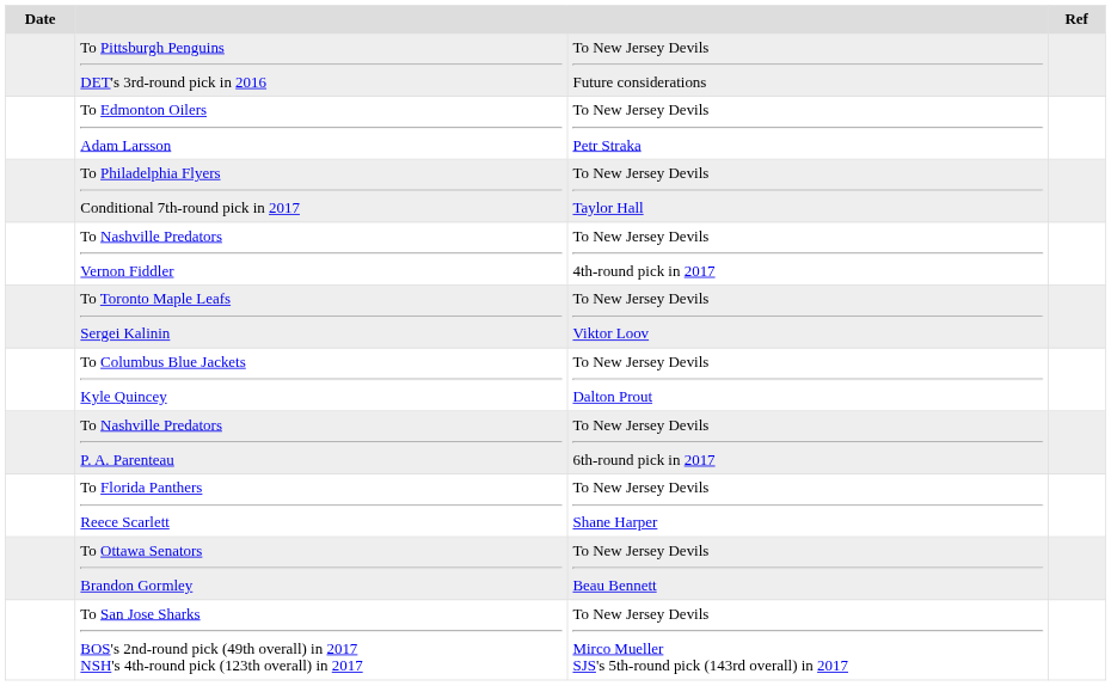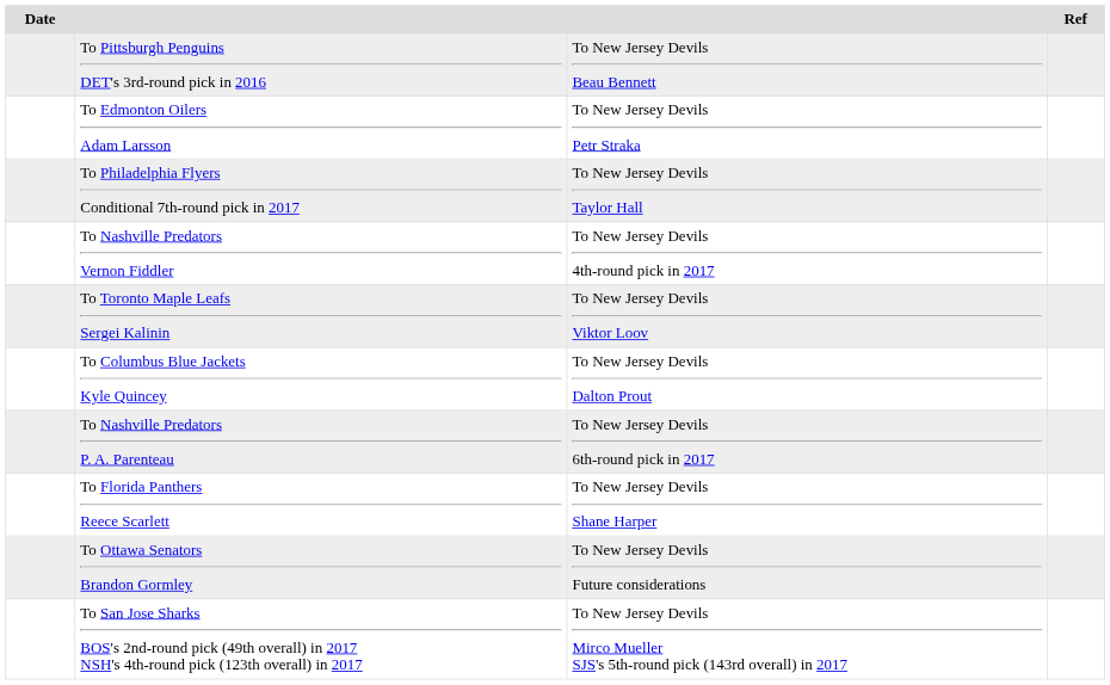 <table border=1 style="border-collapse:collapse" bordercolor="#DFDFDF" cellpadding="5" width=90%>
 <tr style="background:#ddd;">
 <th>Date</th>
 <th colspan="2"></th>
 <th>Ref</th>
 </tr>
 <tr style="background:#eee;">
 <td></td>
 <td valign="top">To <a href='#'>Pittsburgh Penguins</a><hr><a href='#'>DET</a>'s 3rd-round pick in <a href='#'>2016</a></td>
-<td valign="top">To New Jersey Devils<hr>Future considerations</td>
+<td valign="top">To New Jersey Devils<hr><a href='#'>Beau Bennett</a></td>
 <td></td>
 </tr>
 <tr>
 <td></td>
 <td valign="top">To <a href='#'>Edmonton Oilers</a><hr><a href='#'>Adam Larsson</a></td>
 <td valign="top">To New Jersey Devils<hr><a href='#'>Petr Straka</a></td>
 <td></td>
 </tr>
 <tr style="background:#eee;">
 <td></td>
 <td valign="top">To <a href='#'>Philadelphia Flyers</a><hr>Conditional 7th-round pick in <a href='#'>2017</a></td>
 <td valign="top">To New Jersey Devils<hr><a href='#'>Taylor Hall</a></td>
 <td></td>
 </tr>
 <tr>
 <td></td>
 <td valign="top">To <a href='#'>Nashville Predators</a> <hr><a href='#'>Vernon Fiddler</a></td>
 <td valign="top">To New Jersey Devils <hr>4th-round pick in <a href='#'>2017</a></td>
 <td></td>
 </tr>
 <tr style="background:#eee;">
 <td></td>
 <td valign="top">To <a href='#'>Toronto Maple Leafs</a><hr><a href='#'>Sergei Kalinin</a></td>
 <td valign="top">To New Jersey Devils<hr><a href='#'>Viktor Loov</a></td>
 <td></td>
 </tr>
 <tr>
 <td></td>
 <td valign="top">To <a href='#'>Columbus Blue Jackets</a><hr><a href='#'>Kyle Quincey</a></td>
 <td valign="top">To New Jersey Devils<hr><a href='#'>Dalton Prout</a></td>
 <td></td>
 </tr>
 <tr style="background:#eee;">
 <td></td>
 <td valign="top">To <a href='#'>Nashville Predators</a><hr><a href='#'>P. A. Parenteau</a></td>
 <td valign="top">To New Jersey Devils<hr>6th-round pick in <a href='#'>2017</a></td>
 <td></td>
 </tr>
 <tr>
 <td></td>
 <td valign="top">To <a href='#'>Florida Panthers</a><hr><a href='#'>Reece Scarlett</a></td>
 <td valign="top">To New Jersey Devils<hr><a href='#'>Shane Harper</a></td>
 <td></td>
 </tr>
 <tr style="background:#eee;">
 <td></td>
 <td valign="top">To <a href='#'>Ottawa Senators</a><hr><a href='#'>Brandon Gormley</a></td>
-<td valign="top">To New Jersey Devils<hr><a href='#'>Beau Bennett</a></td>
+<td valign="top">To New Jersey Devils<hr>Future considerations</td>
 <td></td>
 </tr>
 <tr>
 <td></td>
 <td valign="top">To <a href='#'>San Jose Sharks</a><hr><a href='#'>BOS</a>'s 2nd-round pick (49th overall) in <a href='#'>2017</a><br><a href='#'>NSH</a>'s 4th-round pick (123th overall) in <a href='#'>2017</a></td>
 <td valign="top">To New Jersey Devils<hr><a href='#'>Mirco Mueller</a><br><a href='#'>SJS</a>'s 5th-round pick (143rd overall) in <a href='#'>2017</a></td>
 <td></td>
 </tr>
 </table>
